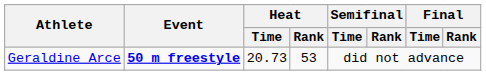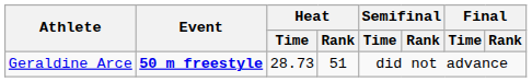 <table class=wikitable style="font-size:90%">
 <tr>
 <th rowspan="2">Athlete</th>
 <th rowspan="2">Event</th>
 <th colspan="2">Heat</th>
 <th colspan="2">Semifinal</th>
 <th colspan="2">Final</th>
 </tr>
 <tr style="font-size:95%">
 <th>Time</th>
 <th>Rank</th>
 <th>Time</th>
 <th>Rank</th>
 <th>Time</th>
 <th>Rank</th>
 </tr>
 <tr align=center>
 <td align=left><a href='#'>Geraldine Arce</a></td>
 <td align=left><strong><a href='#'>50 m freestyle</a></strong></td>
-<td>20.73</td>
-<td>53</td>
+<td>28.73</td>
+<td>51</td>
 <td colspan=4>did not advance</td>
 </tr>
 </table>
